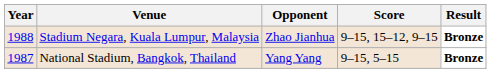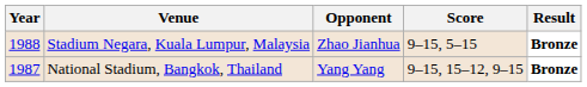 <table class="sortable wikitable" style="font-size: 90%;">
 <tr>
 <th>Year</th>
 <th>Venue</th>
 <th>Opponent</th>
 <th>Score</th>
 <th>Result</th>
 </tr>
 <tr style="background:#F3E6D7">
 <td align="center"><a href='#'>1988</a></td>
 <td align="left"><a href='#'>Stadium Negara</a>, <a href='#'>Kuala Lumpur</a>, <a href='#'>Malaysia</a></td>
 <td align="left"> <a href='#'>Zhao Jianhua</a></td>
-<td align="left">9–15, 15–12, 9–15</td>
+<td align="left">9–15, 5–15</td>
 <td style="text-align:left; background:white"> <strong>Bronze</strong></td>
 </tr>
 <tr style="background:#F3E6D7">
 <td align="center"><a href='#'>1987</a></td>
 <td align="left">National Stadium, <a href='#'>Bangkok</a>, <a href='#'>Thailand</a></td>
 <td align="left"> <a href='#'>Yang Yang</a></td>
-<td align="left">9–15, 5–15</td>
+<td align="left">9–15, 15–12, 9–15</td>
 <td style="text-align:left; background:white"> <strong>Bronze</strong></td>
 </tr>
 </table>
